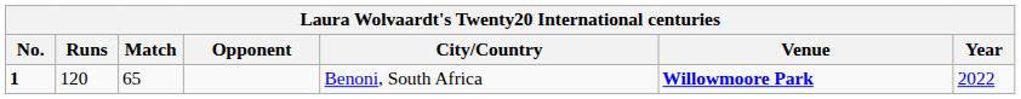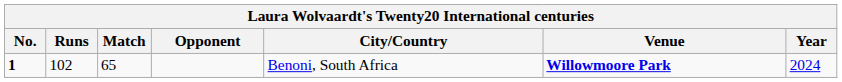 <table class="wikitable">
 <tr>
 <th colspan="7">Laura Wolvaardt's Twenty20 International centuries</th>
 </tr>
 <tr>
 <th style="width:40px;">No.</th>
 <th style="width:50px;">Runs</th>
 <th style="width:50px;">Match</th>
 <th style="width:125px;">Opponent</th>
 <th style="width:350px;">City/Country</th>
 <th style="width:300px;">Venue</th>
 <th style="width:50px;">Year</th>
 </tr>
 <tr>
 <td><strong>1</strong></td>
-<td>120</td>
+<td>102</td>
 <td>65</td>
 <td></td>
 <td> <a href='#'>Benoni</a>, South Africa</td>
 <td><strong><a href='#'>Willowmoore Park</a></strong></td>
-<td><a href='#'>2022</a></td>
+<td><a href='#'>2024</a></td>
 </tr>
 </table>
